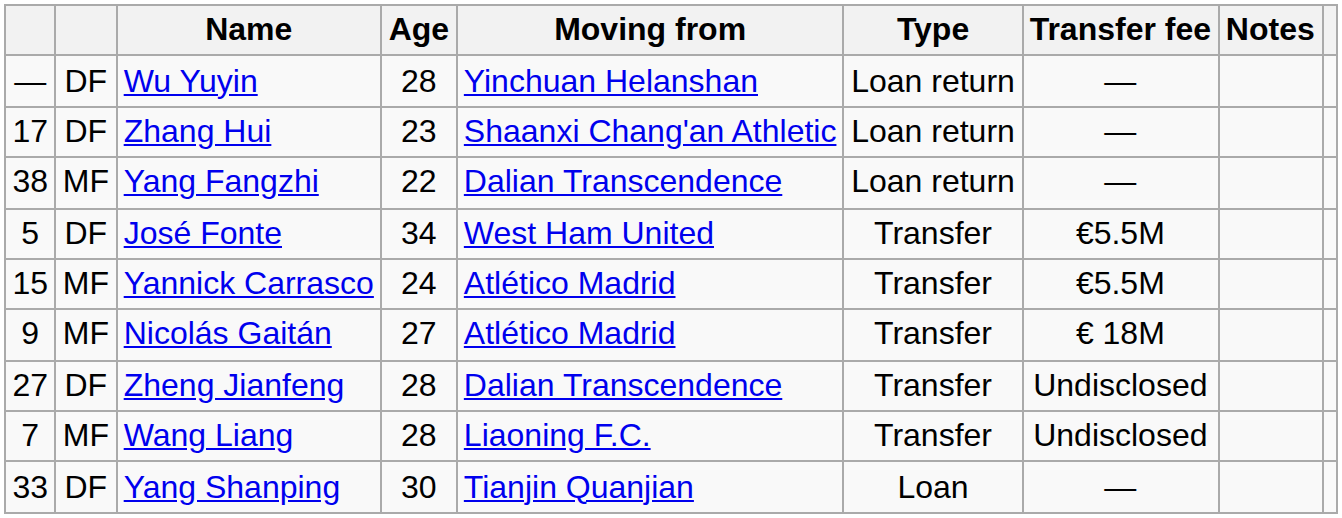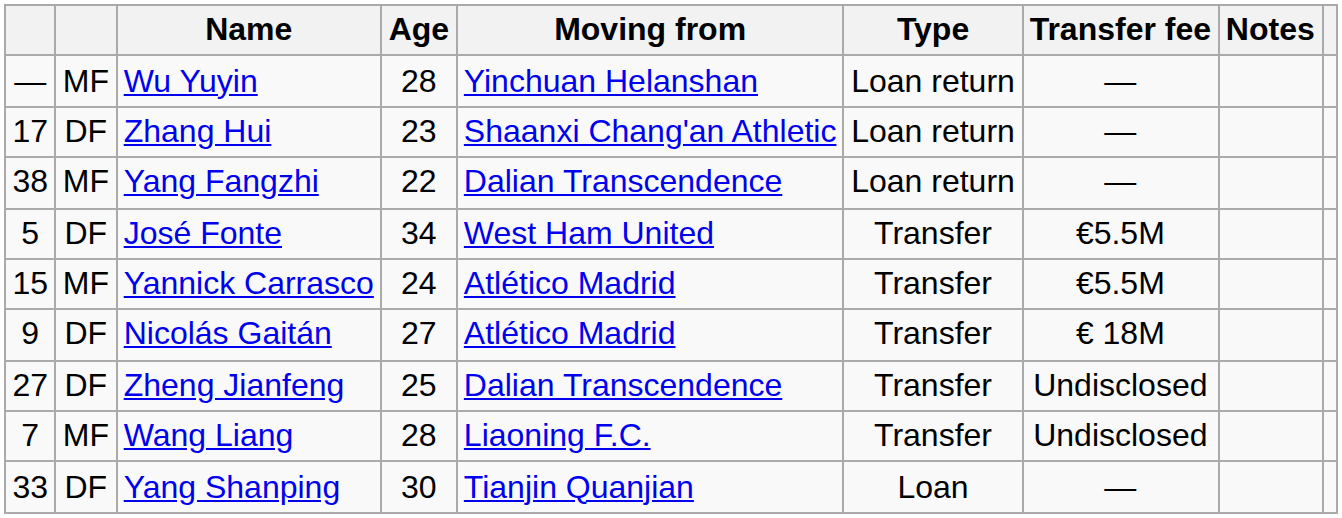 <table class="wikitable" style="text-align: center">
 <tr>
 <th></th>
 <th></th>
 <th>Name</th>
 <th>Age</th>
 <th>Moving from</th>
 <th>Type</th>
 <th>Transfer fee</th>
 <th>Notes</th>
 <th></th>
 </tr>
 <tr>
 <td>—</td>
-<td>DF</td>
+<td>MF</td>
 <td align=left> <a href='#'>Wu Yuyin</a></td>
 <td>28</td>
 <td align=left> <a href='#'>Yinchuan Helanshan</a></td>
 <td>Loan return</td>
 <td>—</td>
 <td></td>
 <td></td>
 </tr>
 <tr>
 <td>17</td>
 <td>DF</td>
 <td align=left> <a href='#'>Zhang Hui</a></td>
 <td>23</td>
 <td align=left> <a href='#'>Shaanxi Chang'an Athletic</a></td>
 <td>Loan return</td>
 <td>—</td>
 <td></td>
 <td></td>
 </tr>
 <tr>
 <td>38</td>
 <td>MF</td>
 <td align=left> <a href='#'>Yang Fangzhi</a></td>
 <td>22</td>
 <td align=left> <a href='#'>Dalian Transcendence</a></td>
 <td>Loan return</td>
 <td>—</td>
 <td></td>
 <td></td>
 </tr>
 <tr>
 <td>5</td>
 <td>DF</td>
 <td align=left> <a href='#'>José Fonte</a></td>
 <td>34</td>
 <td align=left> <a href='#'>West Ham United</a></td>
 <td>Transfer</td>
 <td>€5.5M</td>
 <td></td>
 <td></td>
 </tr>
 <tr>
 <td>15</td>
 <td>MF</td>
 <td align=left> <a href='#'>Yannick Carrasco</a></td>
 <td>24</td>
 <td align=left> <a href='#'>Atlético Madrid</a></td>
 <td>Transfer</td>
 <td>€5.5M</td>
 <td></td>
 <td></td>
 </tr>
 <tr>
 <td>9</td>
-<td>MF</td>
+<td>DF</td>
 <td align=left> <a href='#'>Nicolás Gaitán</a></td>
 <td>27</td>
 <td align=left> <a href='#'>Atlético Madrid</a></td>
 <td>Transfer</td>
 <td>€ 18M</td>
 <td></td>
 <td></td>
 </tr>
 <tr>
 <td>27</td>
 <td>DF</td>
 <td align=left> <a href='#'>Zheng Jianfeng</a></td>
-<td>28</td>
+<td>25</td>
 <td align=left> <a href='#'>Dalian Transcendence</a></td>
 <td>Transfer</td>
 <td>Undisclosed</td>
 <td></td>
 <td></td>
 </tr>
 <tr>
 <td>7</td>
 <td>MF</td>
 <td align=left> <a href='#'>Wang Liang</a></td>
 <td>28</td>
 <td align=left> <a href='#'>Liaoning F.C.</a></td>
 <td>Transfer</td>
 <td>Undisclosed</td>
 <td></td>
 <td></td>
 </tr>
 <tr>
 <td>33</td>
 <td>DF</td>
 <td align=left> <a href='#'>Yang Shanping</a></td>
 <td>30</td>
 <td align=left> <a href='#'>Tianjin Quanjian</a></td>
 <td>Loan</td>
 <td>—</td>
 <td></td>
 <td></td>
 </tr>
 </table>
